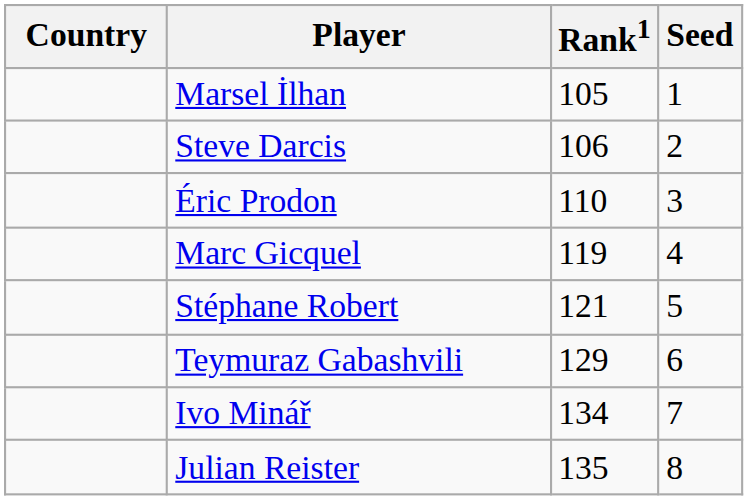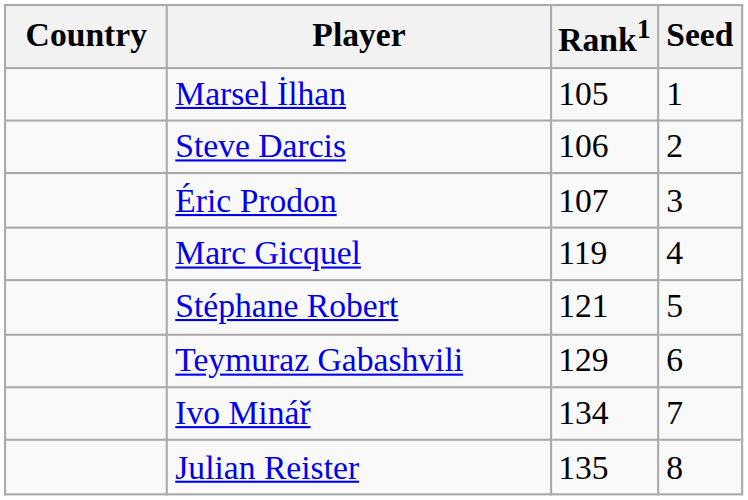 <table class="sortable wikitable">
 <tr>
 <th width="70">Country</th>
 <th width="175">Player</th>
 <th>Rank<sup>1</sup></th>
 <th>Seed</th>
 </tr>
 <tr>
 <td></td>
 <td><a href='#'>Marsel İlhan</a></td>
 <td>105</td>
 <td>1</td>
 </tr>
 <tr>
 <td></td>
 <td><a href='#'>Steve Darcis</a></td>
 <td>106</td>
 <td>2</td>
 </tr>
 <tr>
 <td></td>
 <td><a href='#'>Éric Prodon</a></td>
-<td>110</td>
+<td>107</td>
 <td>3</td>
 </tr>
 <tr>
 <td></td>
 <td><a href='#'>Marc Gicquel</a></td>
 <td>119</td>
 <td>4</td>
 </tr>
 <tr>
 <td></td>
 <td><a href='#'>Stéphane Robert</a></td>
 <td>121</td>
 <td>5</td>
 </tr>
 <tr>
 <td></td>
 <td><a href='#'>Teymuraz Gabashvili</a></td>
 <td>129</td>
 <td>6</td>
 </tr>
 <tr>
 <td></td>
 <td><a href='#'>Ivo Minář</a></td>
 <td>134</td>
 <td>7</td>
 </tr>
 <tr>
 <td></td>
 <td><a href='#'>Julian Reister</a></td>
 <td>135</td>
 <td>8</td>
 </tr>
 </table>
